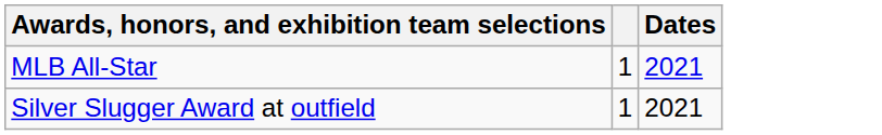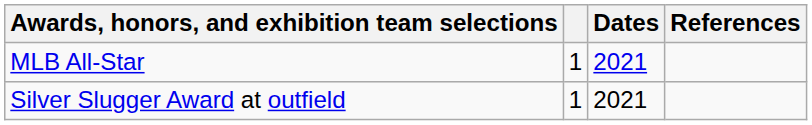 <table class="wikitable">
 <tr>
 <th>Awards, honors, and exhibition team selections</th>
 <th></th>
 <th>Dates</th>
+<th>References</th>
 </tr>
 <tr>
 <td><a href='#'>MLB All-Star</a></td>
 <td style="text-align:center;">1</td>
 <td><a href='#'>2021</a></td>
+<td></td>
 </tr>
 <tr>
 <td><a href='#'>Silver Slugger Award</a> at <a href='#'>outfield</a></td>
 <td style="text-align:center;">1</td>
 <td>2021</td>
+<td></td>
 </tr>
 </table>
